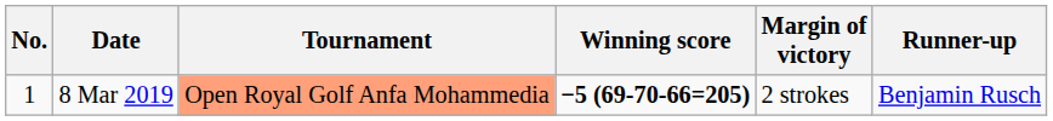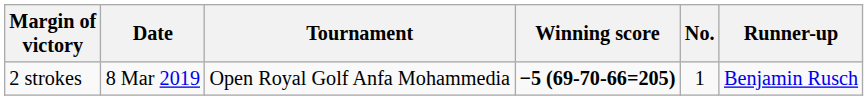 <table class="wikitable" style="font-size:95%;">
 <tr>
-<th>No.</th>
+<th>Margin of<br>victory</th>
 <th>Date</th>
 <th>Tournament</th>
 <th>Winning score</th>
-<th>Margin of<br>victory</th>
+<th>No.</th>
 <th>Runner-up</th>
 </tr>
 <tr>
+<td>2 strokes</td>
+<td align=right>8 Mar <a href='#'>2019</a></td>
+<td>Open Royal Golf Anfa Mohammedia</td>
+<td><strong>−5 (69-70-66=205)</strong></td>
 <td align=center>1</td>
-<td align=right>8 Mar <a href='#'>2019</a></td>
-<td style="background: lightsalmon;">Open Royal Golf Anfa Mohammedia</td>
-<td><strong>−5 (69-70-66=205)</strong></td>
-<td>2 strokes</td>
 <td> <a href='#'>Benjamin Rusch</a></td>
 </tr>
 </table>
